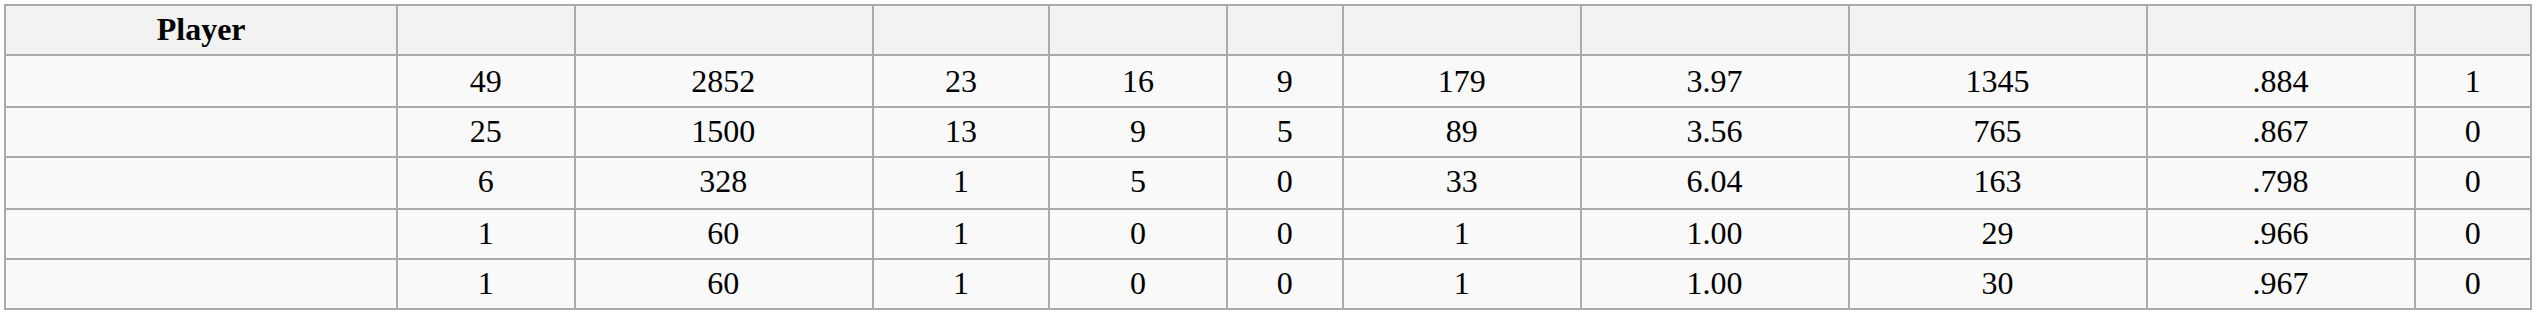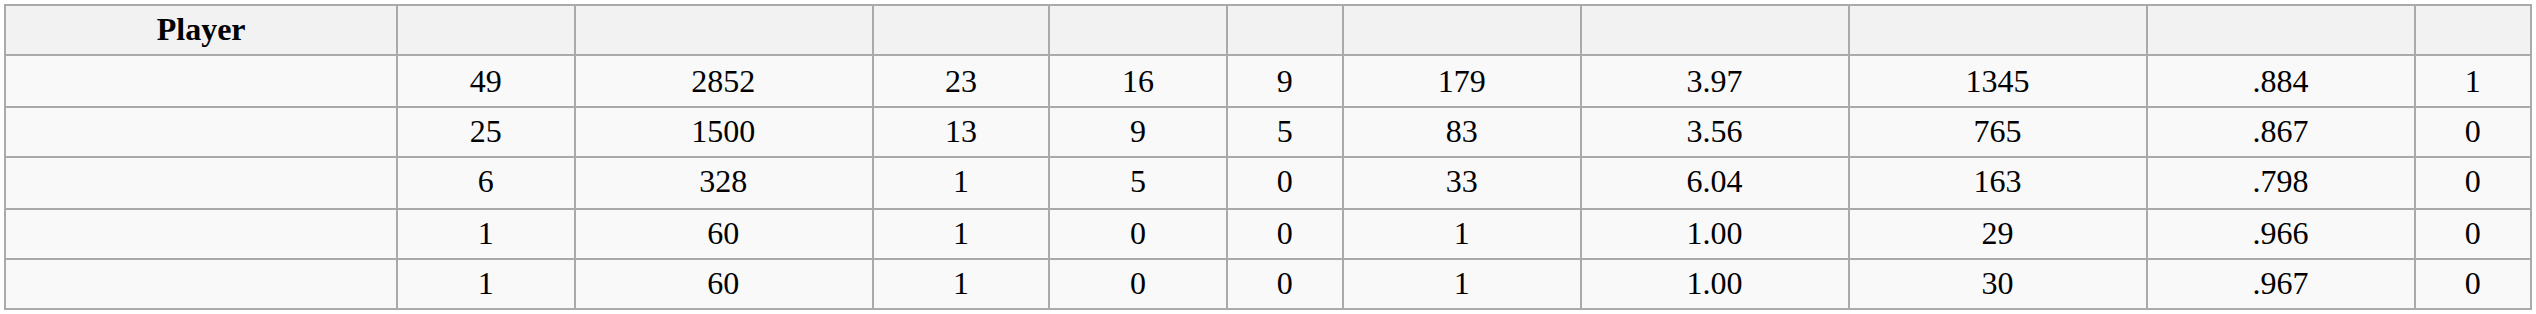 <table class="wikitable sortable" style="width:100%;">
 <tr style="text-align:center; background:#ddd;">
 <th>Player</th>
 <th></th>
 <th></th>
 <th></th>
 <th></th>
 <th></th>
 <th></th>
 <th></th>
 <th></th>
 <th></th>
 <th></th>
 </tr>
 <tr align=center>
 <td></td>
 <td>49</td>
 <td>2852</td>
 <td>23</td>
 <td>16</td>
 <td>9</td>
 <td>179</td>
 <td>3.97</td>
 <td>1345</td>
 <td>.884</td>
 <td>1</td>
 </tr>
 <tr align=center>
 <td></td>
 <td>25</td>
 <td>1500</td>
 <td>13</td>
 <td>9</td>
 <td>5</td>
-<td>89</td>
+<td>83</td>
 <td>3.56</td>
 <td>765</td>
 <td>.867</td>
 <td>0</td>
 </tr>
 <tr align=center>
 <td></td>
 <td>6</td>
 <td>328</td>
 <td>1</td>
 <td>5</td>
 <td>0</td>
 <td>33</td>
 <td>6.04</td>
 <td>163</td>
 <td>.798</td>
 <td>0</td>
 </tr>
 <tr align=center>
 <td></td>
 <td>1</td>
 <td>60</td>
 <td>1</td>
 <td>0</td>
 <td>0</td>
 <td>1</td>
 <td>1.00</td>
 <td>29</td>
 <td>.966</td>
 <td>0</td>
 </tr>
 <tr align=center>
 <td></td>
 <td>1</td>
 <td>60</td>
 <td>1</td>
 <td>0</td>
 <td>0</td>
 <td>1</td>
 <td>1.00</td>
 <td>30</td>
 <td>.967</td>
 <td>0</td>
 </tr>
 </table>
